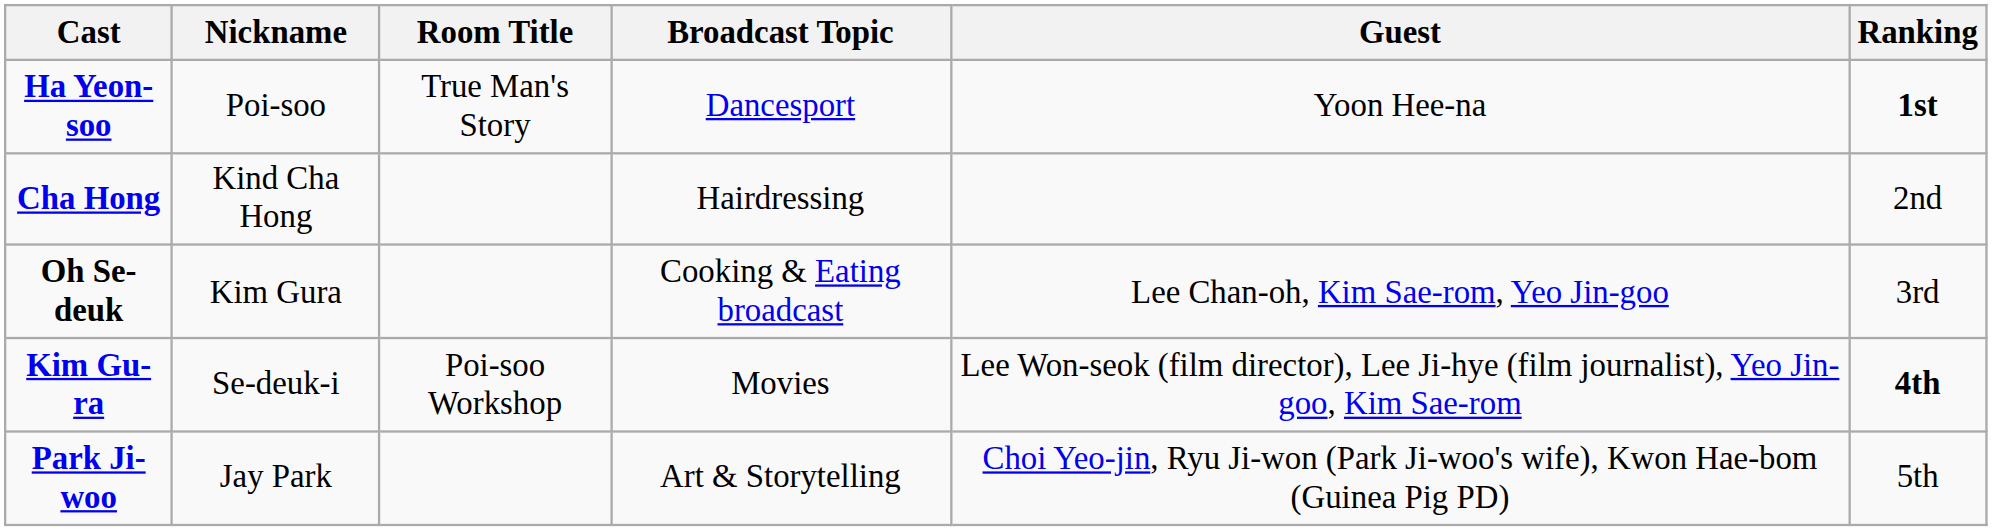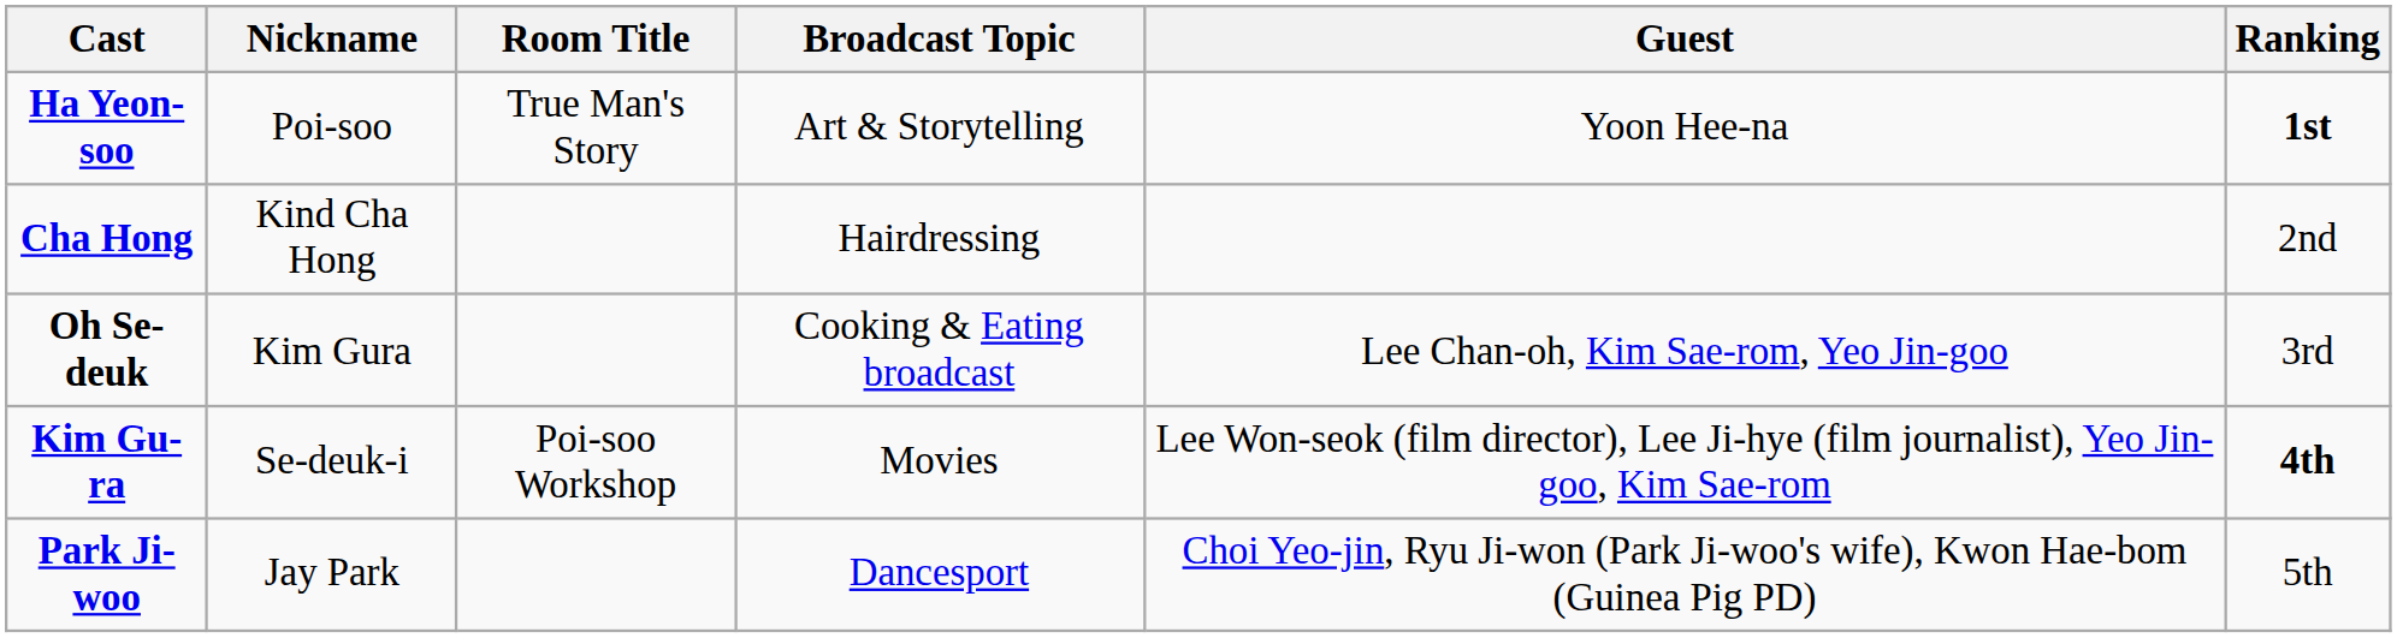 <table class="wikitable" style="font-size:90%;">
 <tr>
 <th>Cast</th>
 <th>Nickname</th>
 <th>Room Title</th>
 <th>Broadcast Topic</th>
 <th>Guest</th>
 <th>Ranking</th>
 </tr>
 <tr align="center">
 <td><strong><a href='#'>Ha Yeon-soo</a></strong></td>
 <td>Poi-soo</td>
 <td>True Man's Story</td>
-<td><a href='#'>Dancesport</a></td>
+<td>Art & Storytelling</td>
 <td>Yoon Hee-na</td>
 <td><strong>1st</strong></td>
 </tr>
 <tr align="center">
 <td><strong><a href='#'>Cha Hong</a></strong></td>
 <td>Kind Cha Hong</td>
 <td></td>
 <td>Hairdressing</td>
 <td></td>
 <td>2nd</td>
 </tr>
 <tr align="center">
 <td><strong>Oh Se-deuk</strong></td>
 <td>Kim Gura</td>
 <td></td>
 <td>Cooking & <a href='#'>Eating broadcast</a></td>
 <td>Lee Chan-oh, <a href='#'>Kim Sae-rom</a>, <a href='#'>Yeo Jin-goo</a></td>
 <td>3rd</td>
 </tr>
 <tr align="center">
 <td><strong><a href='#'>Kim Gu-ra</a></strong></td>
 <td>Se-deuk-i</td>
 <td>Poi-soo Workshop</td>
 <td>Movies</td>
 <td>Lee Won-seok (film director), Lee Ji-hye (film journalist), <a href='#'>Yeo Jin-goo</a>, <a href='#'>Kim Sae-rom</a></td>
 <td><strong>4th</strong></td>
 </tr>
 <tr align="center">
 <td><strong><a href='#'>Park Ji-woo</a></strong></td>
 <td>Jay Park</td>
 <td></td>
-<td>Art & Storytelling</td>
+<td><a href='#'>Dancesport</a></td>
 <td><a href='#'>Choi Yeo-jin</a>, Ryu Ji-won (Park Ji-woo's wife), Kwon Hae-bom (Guinea Pig PD)</td>
 <td>5th</td>
 </tr>
 </table>
